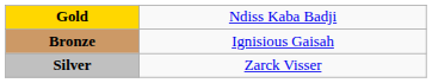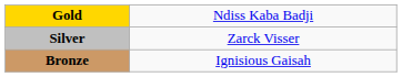 <table class="wikitable" style=" text-align:center; " width="35%">
 <tr>
 <td bgcolor="gold"><strong>Gold</strong></td>
 <td><a href='#'>Ndiss Kaba Badji</a><br>  <small><em></em></small></td>
 </tr>
 <tr>
+<td bgcolor="silver"><strong>Silver</strong></td>
+<td><a href='#'>Zarck Visser</a><br>  <small><em></em></small></td>
+</tr>
+<tr>
 <td bgcolor="CC9966"><strong>Bronze</strong></td>
 <td><a href='#'>Ignisious Gaisah</a><br>  <small><em></em></small></td>
 </tr>
-<tr>
-<td bgcolor="silver"><strong>Silver</strong></td>
-<td><a href='#'>Zarck Visser</a><br>  <small><em></em></small></td>
-</tr>
 </table>
